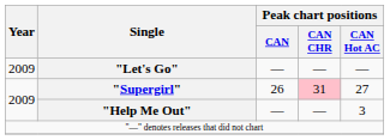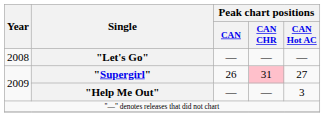 <table class="wikitable plainrowheaders" style="text-align:center;">
 <tr>
 <th rowspan="2">Year</th>
 <th rowspan="2" style="width:16em;">Single</th>
 <th colspan="3">Peak chart positions</th>
 </tr>
 <tr style="font-size:smaller;">
 <th width="45"><a href='#'>CAN</a><br></th>
 <th width="45"><a href='#'>CAN CHR</a><br></th>
 <th width="45"><a href='#'>CAN Hot AC</a><br></th>
 </tr>
 <tr>
-<td>2009</td>
+<td>2008</td>
 <th scope="row">"Let's Go"</th>
 <td>—</td>
 <td>—</td>
 <td>—</td>
 </tr>
 <tr>
 <td rowspan="2">2009</td>
 <th scope="row">"<a href='#'>Supergirl</a>"</th>
 <td>26</td>
 <td style="background: pink;">31</td>
 <td>27</td>
 </tr>
 <tr>
 <th scope="row">"Help Me Out"</th>
 <td>—</td>
 <td>—</td>
 <td>3</td>
 </tr>
 <tr>
 <td colspan="6" style="font-size:8pt">"—" denotes releases that did not chart</td>
 </tr>
 <tr>
 </tr>
 </table>
